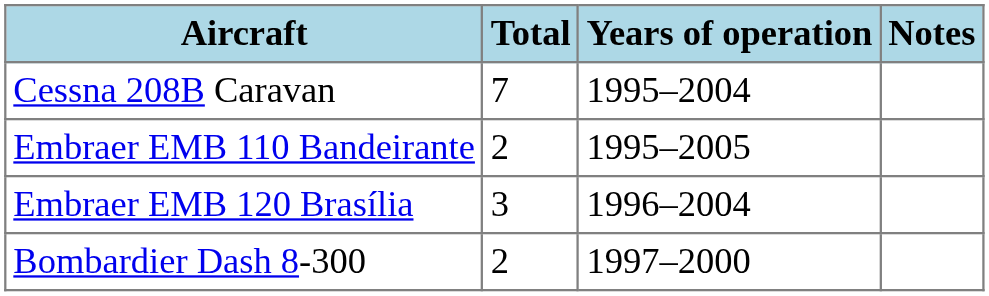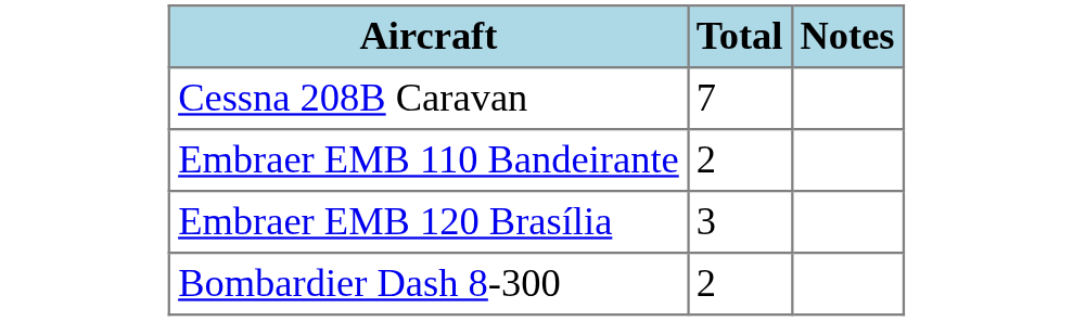 <table class="toccolours sortable" border="1" cellpadding="3" style="margin:1em auto; border-collapse:collapse">
 <tr bgcolor=lightblue>
 <th>Aircraft</th>
 <th>Total</th>
-<th>Years of operation</th>
 <th>Notes</th>
 </tr>
 <tr>
 <td><a href='#'>Cessna 208B</a> Caravan</td>
 <td>7</td>
-<td>1995–2004</td>
 <td></td>
 </tr>
 <tr>
 <td><a href='#'>Embraer EMB 110 Bandeirante</a></td>
 <td>2</td>
-<td>1995–2005</td>
 <td></td>
 </tr>
 <tr>
 <td><a href='#'>Embraer EMB 120 Brasília</a></td>
 <td>3</td>
-<td>1996–2004</td>
 <td></td>
 </tr>
 <tr>
 <td><a href='#'>Bombardier Dash 8</a>-300</td>
 <td>2</td>
-<td>1997–2000</td>
 <td></td>
 </tr>
 </table>
